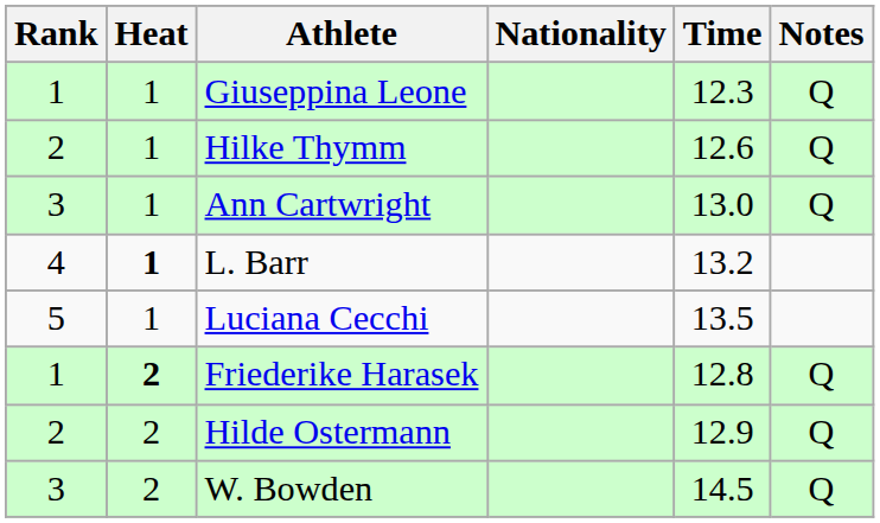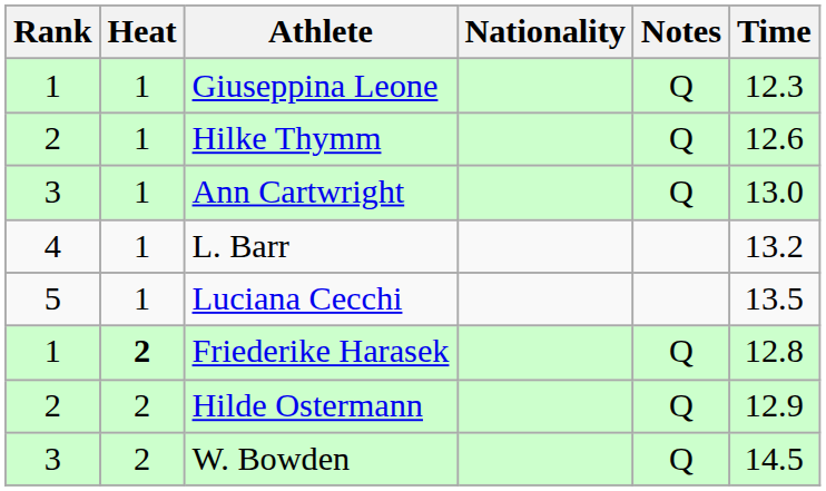 <table class="wikitable sortable" style="text-align:center">
 <tr>
 <th>Rank</th>
 <th>Heat</th>
 <th>Athlete</th>
 <th>Nationality</th>
+<th>Notes</th>
 <th>Time</th>
-<th>Notes</th>
 </tr>
 <tr bgcolor=ccffcc>
 <td>1</td>
 <td>1</td>
 <td align=left><a href='#'>Giuseppina Leone</a></td>
 <td align=left></td>
+<td>Q</td>
 <td>12.3</td>
-<td>Q</td>
 </tr>
 <tr bgcolor=ccffcc>
 <td>2</td>
 <td>1</td>
 <td align=left><a href='#'>Hilke Thymm</a></td>
 <td align=left></td>
+<td>Q</td>
 <td>12.6</td>
-<td>Q</td>
 </tr>
 <tr bgcolor=ccffcc>
 <td>3</td>
 <td>1</td>
 <td align=left><a href='#'>Ann Cartwright</a></td>
 <td align=left></td>
+<td>Q</td>
 <td>13.0</td>
-<td>Q</td>
 </tr>
 <tr>
 <td>4</td>
-<td><strong>1</strong></td>
+<td>1</td>
 <td align=left>L. Barr</td>
 <td align=left></td>
+<td></td>
 <td>13.2</td>
-<td></td>
 </tr>
 <tr>
 <td>5</td>
 <td>1</td>
 <td align=left><a href='#'>Luciana Cecchi</a></td>
 <td align=left></td>
+<td></td>
 <td>13.5</td>
-<td></td>
 </tr>
 <tr bgcolor=ccffcc>
 <td>1</td>
 <td><strong>2</strong></td>
 <td align=left><a href='#'>Friederike Harasek</a></td>
 <td align=left></td>
+<td>Q</td>
 <td>12.8</td>
-<td>Q</td>
 </tr>
 <tr bgcolor=ccffcc>
 <td>2</td>
 <td>2</td>
 <td align=left><a href='#'>Hilde Ostermann</a></td>
 <td align=left></td>
+<td>Q</td>
 <td>12.9</td>
-<td>Q</td>
 </tr>
 <tr bgcolor=ccffcc>
 <td>3</td>
 <td>2</td>
 <td align=left>W. Bowden</td>
 <td align=left></td>
+<td>Q</td>
 <td>14.5</td>
-<td>Q</td>
 </tr>
 </table>
